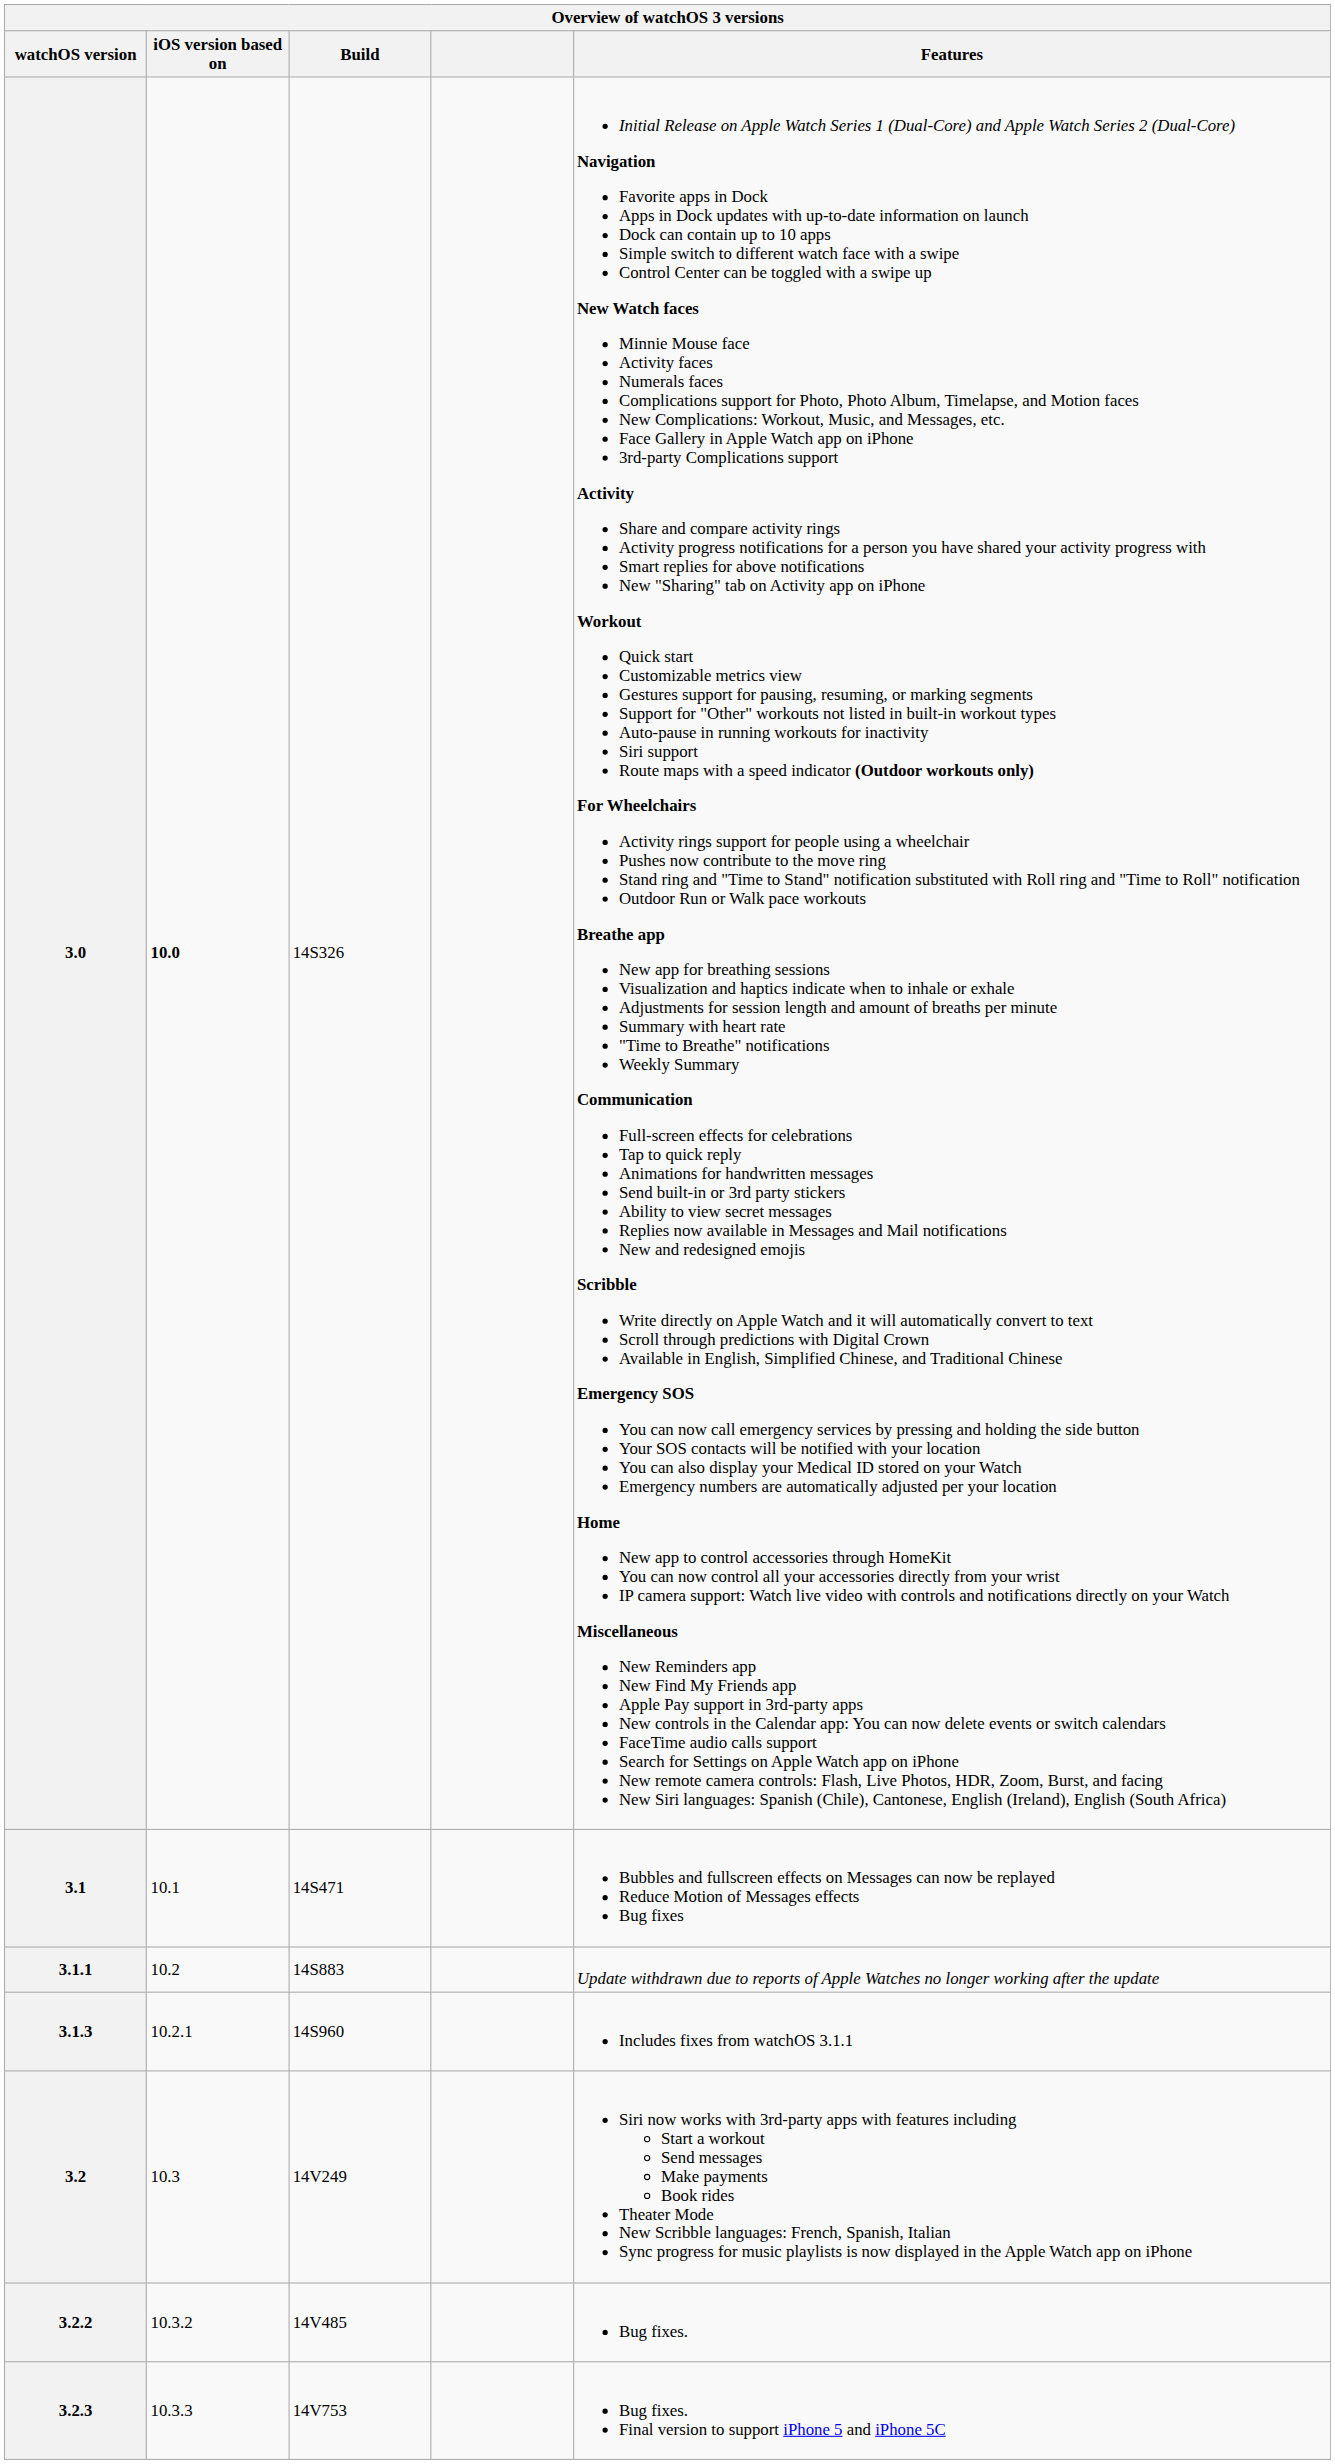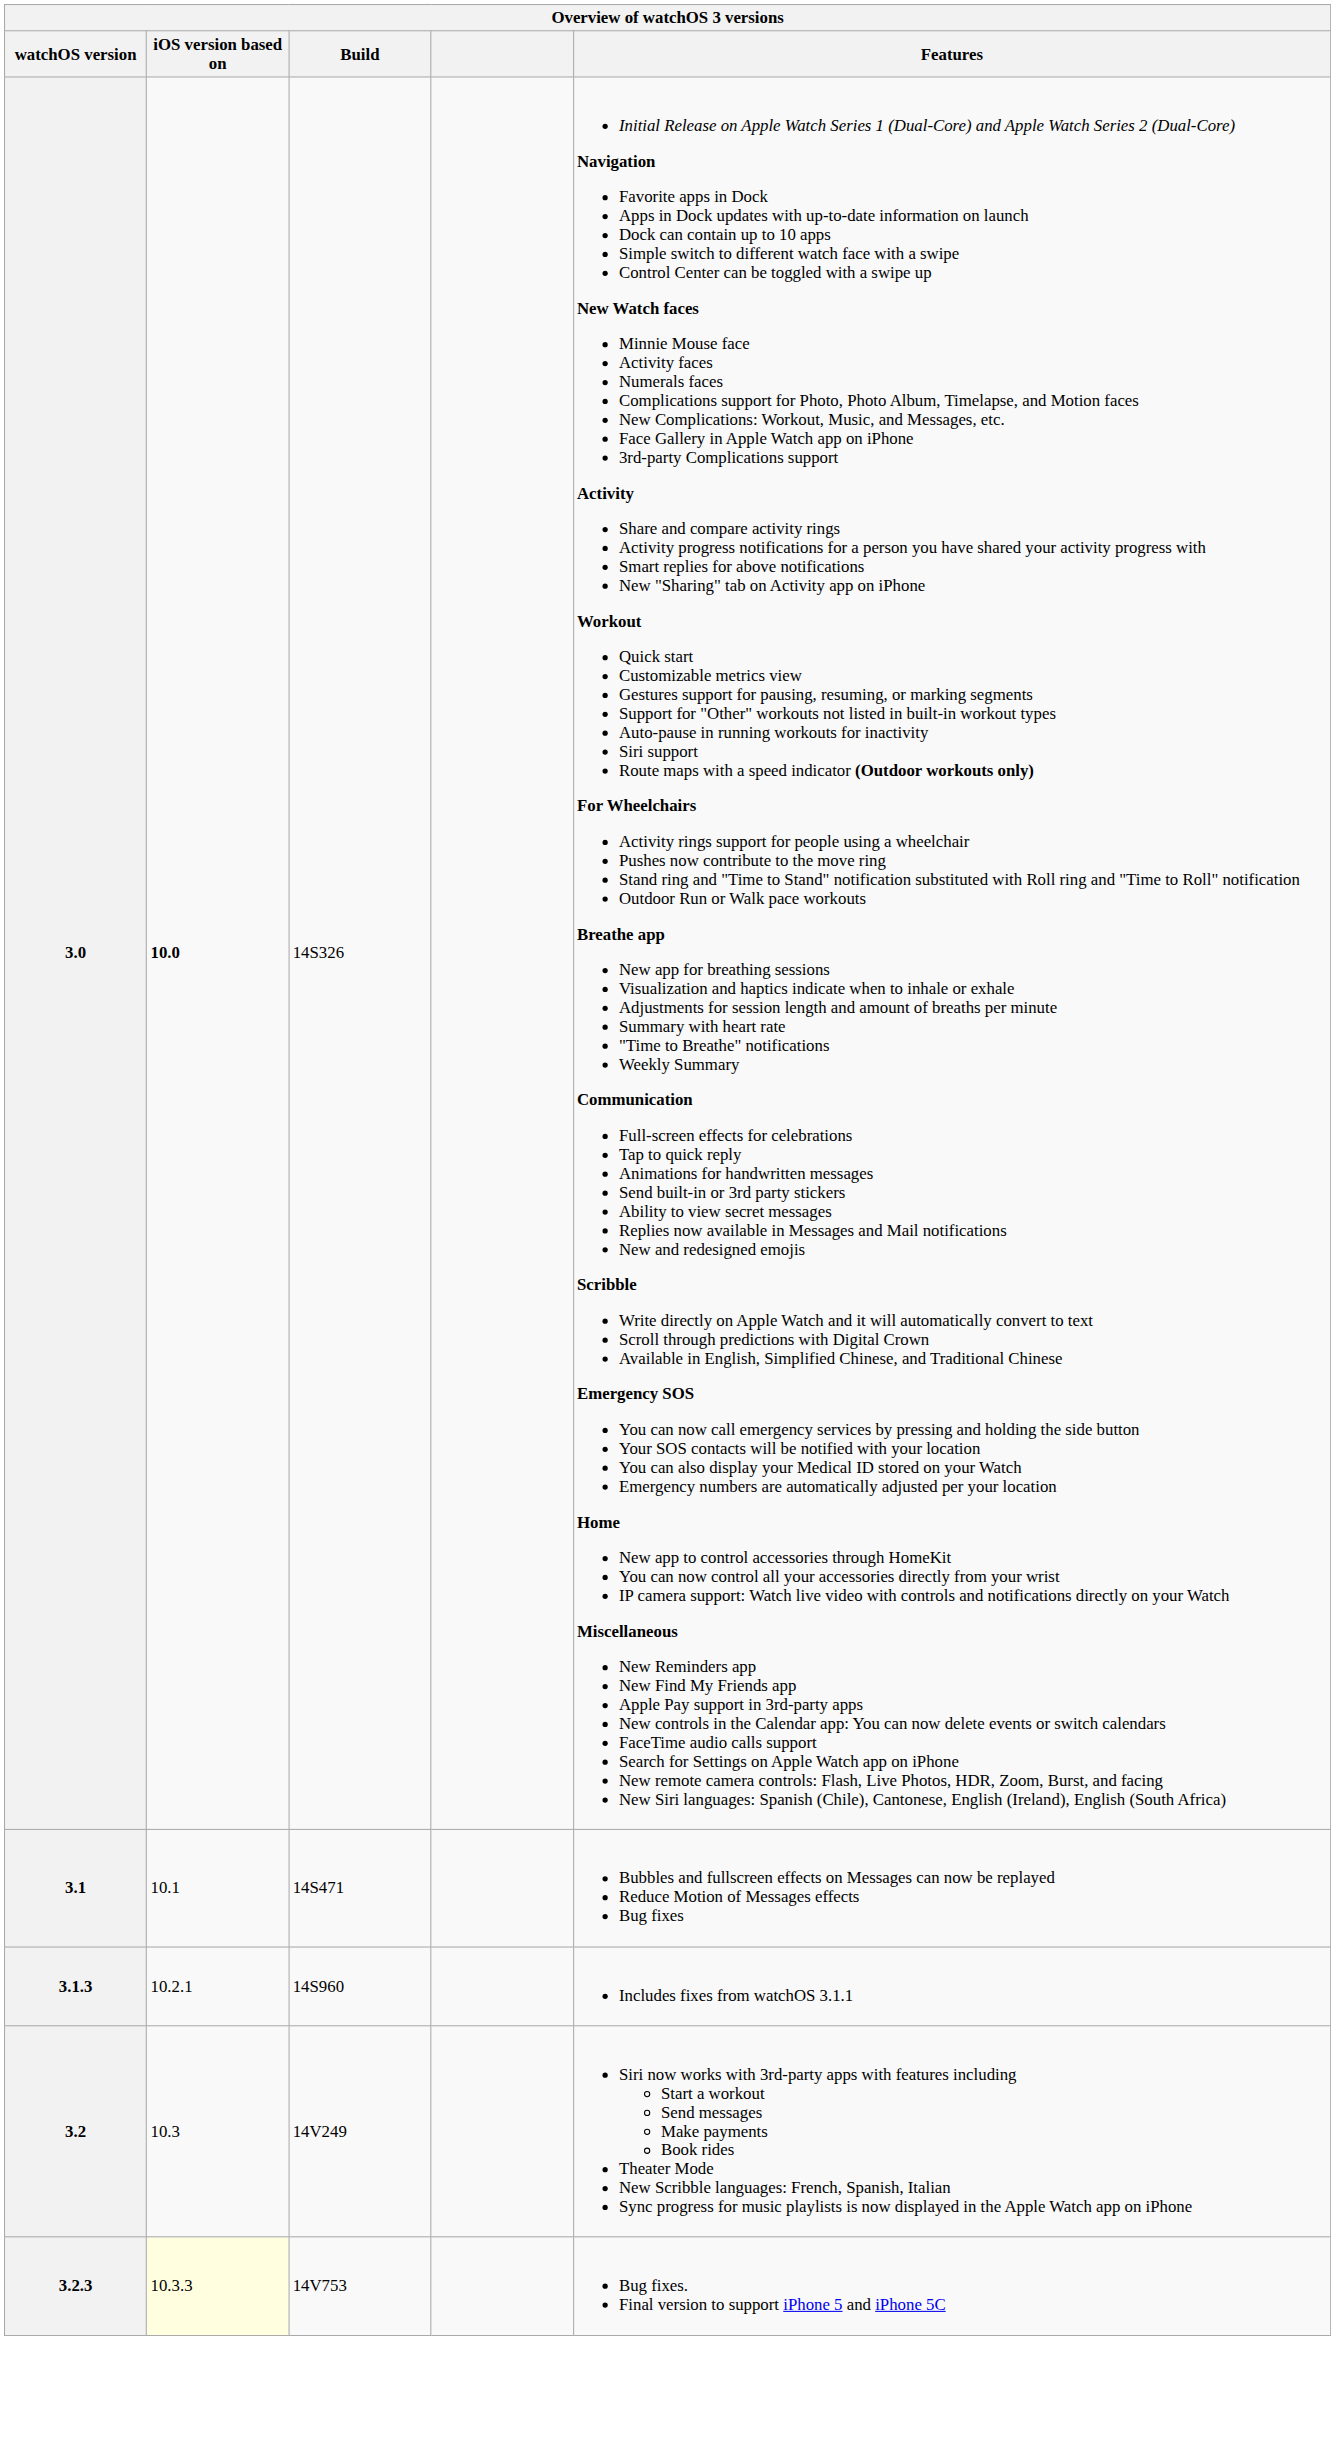 <table class="wikitable mw-collapsible mw-collapsed" style="width:100%;">
 <tr>
 <th colspan="5">Overview of watchOS 3 versions</th>
 </tr>
 <tr>
 <th style="width:8em;">watchOS version</th>
 <th style="width:8em;">iOS version based on</th>
 <th style="width:8em;">Build</th>
 <th style="width:8em;"></th>
 <th>Features</th>
 </tr>
 <tr>
 <th>3.0</th>
 <td><strong>10.0</strong></td>
 <td>14S326</td>
 <td></td>
 <td><br><ul><li><em>Initial Release on Apple Watch Series 1 (Dual-Core) and Apple Watch Series 2 (Dual-Core)</em></li></ul><strong>Navigation</strong><ul><li>Favorite apps in Dock</li><li>Apps in Dock updates with up-to-date information on launch</li><li>Dock can contain up to 10 apps</li><li>Simple switch to different watch face with a swipe</li><li>Control Center can be toggled with a swipe up</li></ul><strong>New Watch faces</strong><ul><li>Minnie Mouse face</li><li>Activity faces</li><li>Numerals faces</li><li>Complications support for Photo, Photo Album, Timelapse, and Motion faces</li><li>New Complications: Workout, Music, and Messages, etc.</li><li>Face Gallery in Apple Watch app on iPhone</li><li>3rd-party Complications support</li></ul><strong>Activity</strong><ul><li>Share and compare activity rings</li><li>Activity progress notifications for a person you have shared your activity progress with</li><li>Smart replies for above notifications</li><li>New "Sharing" tab on Activity app on iPhone</li></ul><strong>Workout</strong><ul><li>Quick start</li><li>Customizable metrics view</li><li>Gestures support for pausing, resuming, or marking segments</li><li>Support for "Other" workouts not listed in built-in workout types</li><li>Auto-pause in running workouts for inactivity</li><li>Siri support</li><li>Route maps with a speed indicator <strong>(Outdoor workouts only)</strong></li></ul><strong>For Wheelchairs</strong><ul><li>Activity rings support for people using a wheelchair</li><li>Pushes now contribute to the move ring</li><li>Stand ring and "Time to Stand" notification substituted with Roll ring and "Time to Roll" notification</li><li>Outdoor Run or Walk pace workouts</li></ul><strong>Breathe app</strong><ul><li>New app for breathing sessions</li><li>Visualization and haptics indicate when to inhale or exhale</li><li>Adjustments for session length and amount of breaths per minute</li><li>Summary with heart rate</li><li>"Time to Breathe" notifications</li><li>Weekly Summary</li></ul><strong>Communication</strong><ul><li>Full-screen effects for celebrations</li><li>Tap to quick reply</li><li>Animations for handwritten messages</li><li>Send built-in or 3rd party stickers</li><li>Ability to view secret messages</li><li>Replies now available in Messages and Mail notifications</li><li>New and redesigned emojis</li></ul><strong>Scribble</strong><ul><li>Write directly on Apple Watch and it will automatically convert to text</li><li>Scroll through predictions with Digital Crown</li><li>Available in English, Simplified Chinese, and Traditional Chinese</li></ul><strong>Emergency SOS</strong><ul><li>You can now call emergency services by pressing and holding the side button</li><li>Your SOS contacts will be notified with your location</li><li>You can also display your Medical ID stored on your Watch</li><li>Emergency numbers are automatically adjusted per your location</li></ul><strong>Home</strong><ul><li>New app to control accessories through HomeKit</li><li>You can now control all your accessories directly from your wrist</li><li>IP camera support: Watch live video with controls and notifications directly on your Watch</li></ul><strong>Miscellaneous</strong><ul><li>New Reminders app</li><li>New Find My Friends app</li><li>Apple Pay support in 3rd-party apps</li><li>New controls in the Calendar app: You can now delete events or switch calendars</li><li>FaceTime audio calls support</li><li>Search for Settings on Apple Watch app on iPhone</li><li>New remote camera controls: Flash, Live Photos, HDR, Zoom, Burst, and facing</li><li>New Siri languages: Spanish (Chile), Cantonese, English (Ireland), English (South Africa)</li></ul></td>
 </tr>
 <tr>
 <th>3.1</th>
 <td>10.1</td>
 <td>14S471</td>
 <td></td>
 <td><br><ul><li>Bubbles and fullscreen effects on Messages can now be replayed</li><li>Reduce Motion of Messages effects</li><li>Bug fixes</li></ul></td>
 </tr>
 <tr>
-<th>3.1.1</th>
-<td>10.2</td>
-<td>14S883</td>
-<td></td>
-<td><br><em>Update withdrawn due to reports of Apple Watches no longer working after the update</em></td>
-</tr>
-<tr>
 <th>3.1.3</th>
 <td>10.2.1</td>
 <td>14S960</td>
 <td></td>
 <td><br><ul><li>Includes fixes from watchOS 3.1.1</li></ul></td>
 </tr>
 <tr>
 <th>3.2</th>
 <td>10.3</td>
 <td>14V249</td>
 <td></td>
 <td><br><ul><li>Siri now works with 3rd-party apps with features including<ul><li>Start a workout</li><li>Send messages</li><li>Make payments</li><li>Book rides</li></ul></li><li>Theater Mode</li><li>New Scribble languages: French, Spanish, Italian</li><li>Sync progress for music playlists is now displayed in the Apple Watch app on iPhone</li></ul></td>
 </tr>
 <tr>
-<th>3.2.2</th>
-<td>10.3.2</td>
-<td>14V485</td>
-<td></td>
-<td><br><ul><li>Bug fixes.</li></ul></td>
-</tr>
-<tr>
 <th>3.2.3</th>
-<td>10.3.3</td>
+<td style="background: lightyellow;">10.3.3</td>
 <td>14V753</td>
 <td></td>
 <td><br><ul><li>Bug fixes.</li><li>Final version to support <a href='#'>iPhone 5</a> and <a href='#'>iPhone 5C</a></li></ul></td>
 </tr>
 </table>
